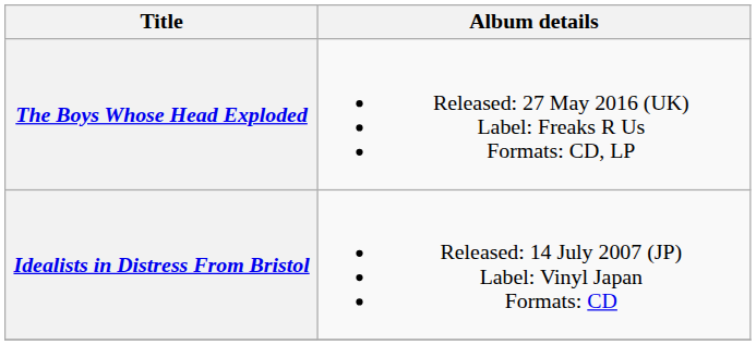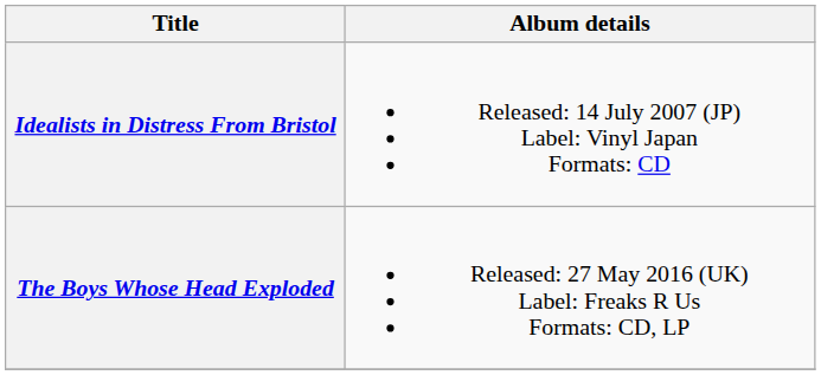 <table class="wikitable plainrowheaders" style="text-align:center;">
 <tr>
 <th scope="col" rowspan="1" style="width:14em;">Title</th>
 <th scope="col" rowspan="1" style="width:19.5em;">Album details</th>
 </tr>
 <tr>
+<th scope="row"><em><a href='#'>Idealists in Distress From Bristol</a></em></th>
+<td><br><ul><li>Released: 14 July 2007 <span>(JP)</span></li><li>Label: Vinyl Japan</li><li>Formats: <a href='#'>CD</a></li></ul></td>
+</tr>
+<tr>
 <th scope="row"><em><a href='#'>The Boys Whose Head Exploded</a></em></th>
 <td><br><ul><li>Released: 27 May 2016 <span>(UK)</span></li><li>Label: Freaks R Us</li><li>Formats: CD, LP</li></ul></td>
 </tr>
 <tr>
-<th scope="row"><em><a href='#'>Idealists in Distress From Bristol</a></em></th>
-<td><br><ul><li>Released: 14 July 2007 <span>(JP)</span></li><li>Label: Vinyl Japan</li><li>Formats: <a href='#'>CD</a></li></ul></td>
-</tr>
-<tr>
 </tr>
 </table>
